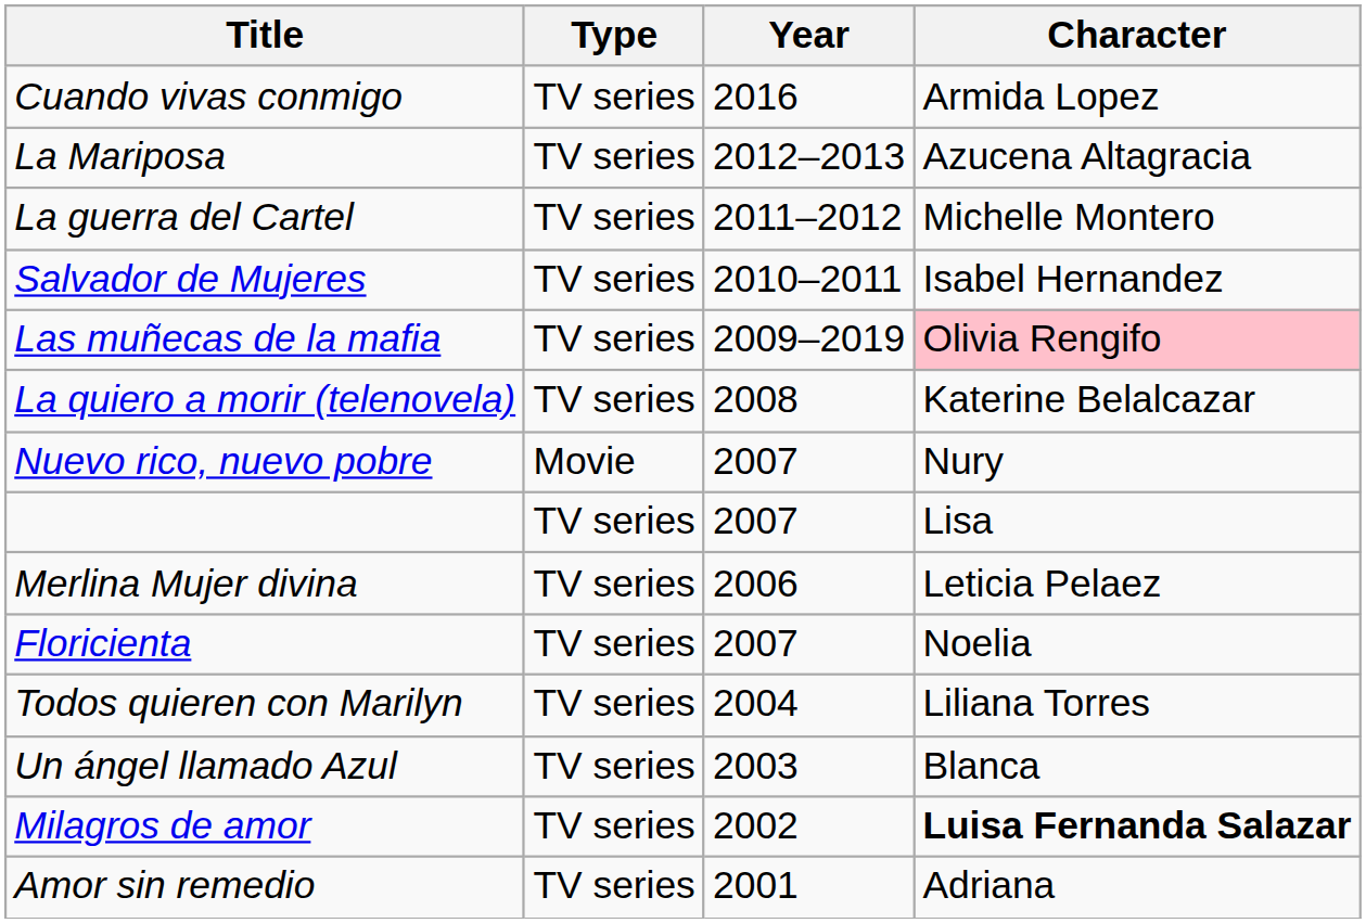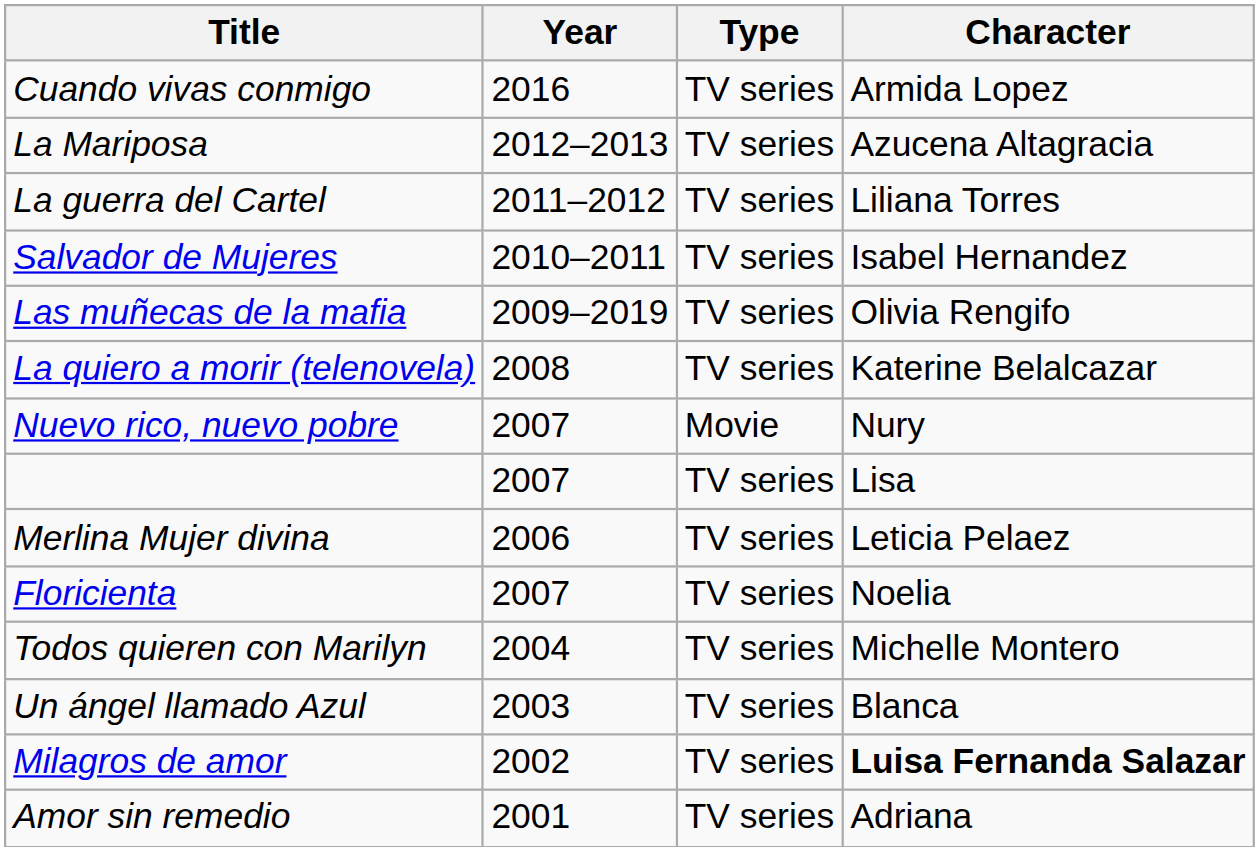 <table class="wikitable">
 <tr>
 <th>Title</th>
+<th>Year</th>
 <th>Type</th>
-<th>Year</th>
 <th>Character</th>
 </tr>
 <tr>
 <td><em>Cuando vivas conmigo</em></td>
+<td>2016</td>
 <td>TV series</td>
-<td>2016</td>
 <td>Armida Lopez</td>
 </tr>
 <tr " Hermanitas Calle" ||2015|| TV series|| Rosa Calle>
 <td><em>La Mariposa</em></td>
+<td>2012–2013</td>
 <td>TV series</td>
-<td>2012–2013</td>
 <td>Azucena Altagracia</td>
 </tr>
 <tr>
 <td><em>La guerra del Cartel</em></td>
+<td>2011–2012</td>
 <td>TV series</td>
-<td>2011–2012</td>
-<td>Michelle Montero</td>
+<td>Liliana Torres</td>
 </tr>
 <tr>
 <td><em><a href='#'>Salvador de Mujeres</a></em></td>
+<td>2010–2011</td>
 <td>TV series</td>
-<td>2010–2011</td>
 <td>Isabel Hernandez</td>
 </tr>
 <tr>
 <td><em><a href='#'>Las muñecas de la mafia</a></em></td>
+<td>2009–2019</td>
 <td>TV series</td>
-<td>2009–2019</td>
-<td style="background: pink;">Olivia Rengifo</td>
+<td>Olivia Rengifo</td>
 </tr>
 <tr>
 <td><em><a href='#'>La quiero a morir (telenovela)</a></em></td>
+<td>2008</td>
 <td>TV series</td>
-<td>2008</td>
 <td>Katerine Belalcazar</td>
 </tr>
 <tr>
 <td><em><a href='#'>Nuevo rico, nuevo pobre</a></em></td>
+<td>2007</td>
 <td>Movie</td>
-<td>2007</td>
 <td>Nury</td>
 </tr>
 <tr>
 <td><em></em></td>
+<td>2007</td>
 <td>TV series</td>
-<td>2007</td>
 <td>Lisa</td>
 </tr>
 <tr>
 <td><em>Merlina Mujer divina</em></td>
+<td>2006</td>
 <td>TV series</td>
-<td>2006</td>
 <td>Leticia Pelaez</td>
 </tr>
 <tr>
 <td><em><a href='#'>Floricienta</a></em></td>
+<td>2007</td>
 <td>TV series</td>
-<td>2007</td>
 <td>Noelia</td>
 </tr>
 <tr>
 <td><em>Todos quieren con Marilyn</em></td>
+<td>2004</td>
 <td>TV series</td>
-<td>2004</td>
-<td>Liliana Torres</td>
+<td>Michelle Montero</td>
 </tr>
 <tr>
 <td><em>Un ángel llamado Azul</em></td>
+<td>2003</td>
 <td>TV series</td>
-<td>2003</td>
 <td>Blanca</td>
 </tr>
 <tr>
 <td><em><a href='#'>Milagros de amor</a></em></td>
+<td>2002</td>
 <td>TV series</td>
-<td>2002</td>
 <td><strong>Luisa Fernanda Salazar</strong></td>
 </tr>
 <tr>
 <td><em>Amor sin remedio</em></td>
+<td>2001</td>
 <td>TV series</td>
-<td>2001</td>
 <td>Adriana</td>
 </tr>
 </table>
